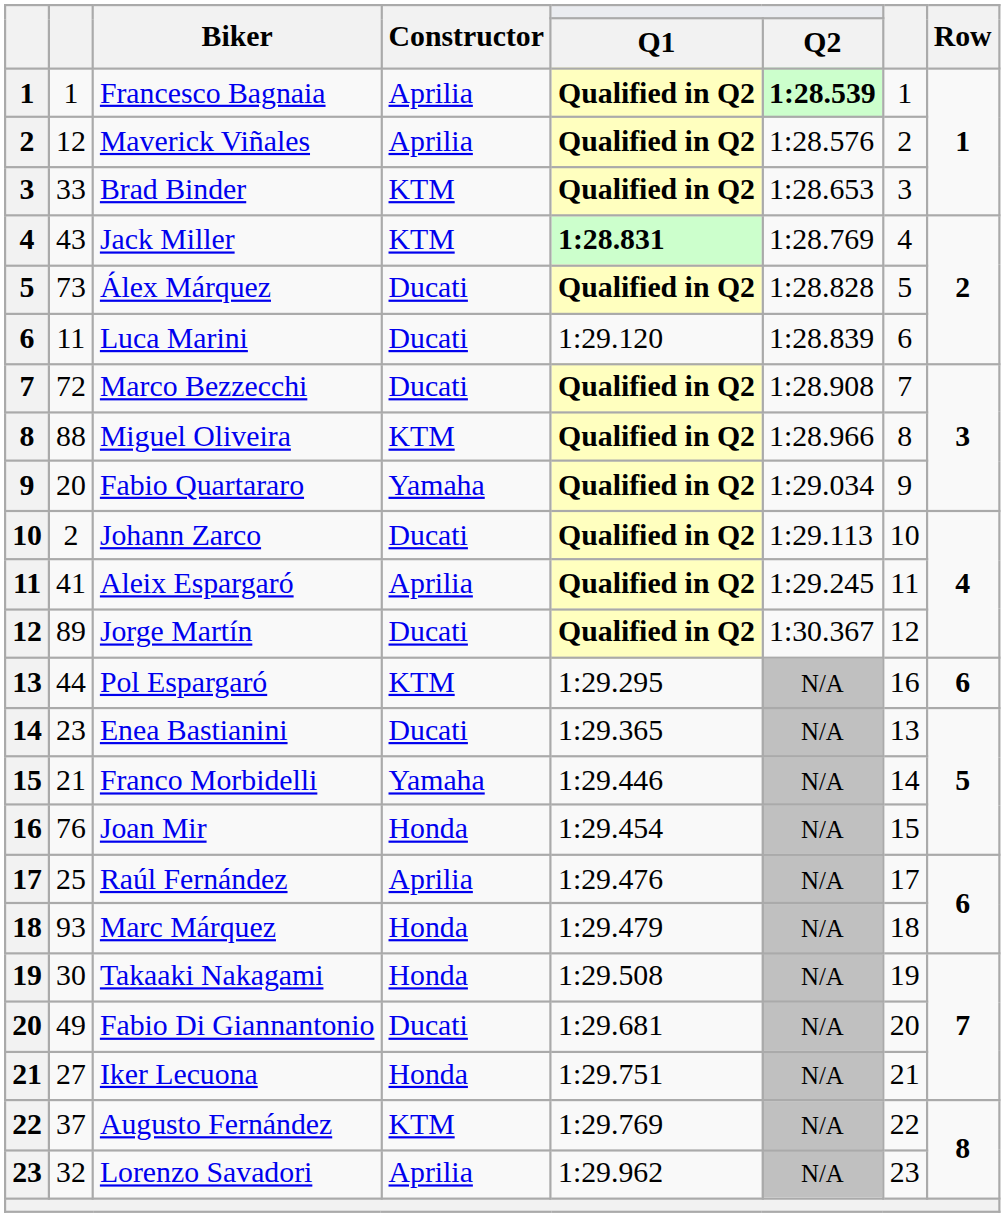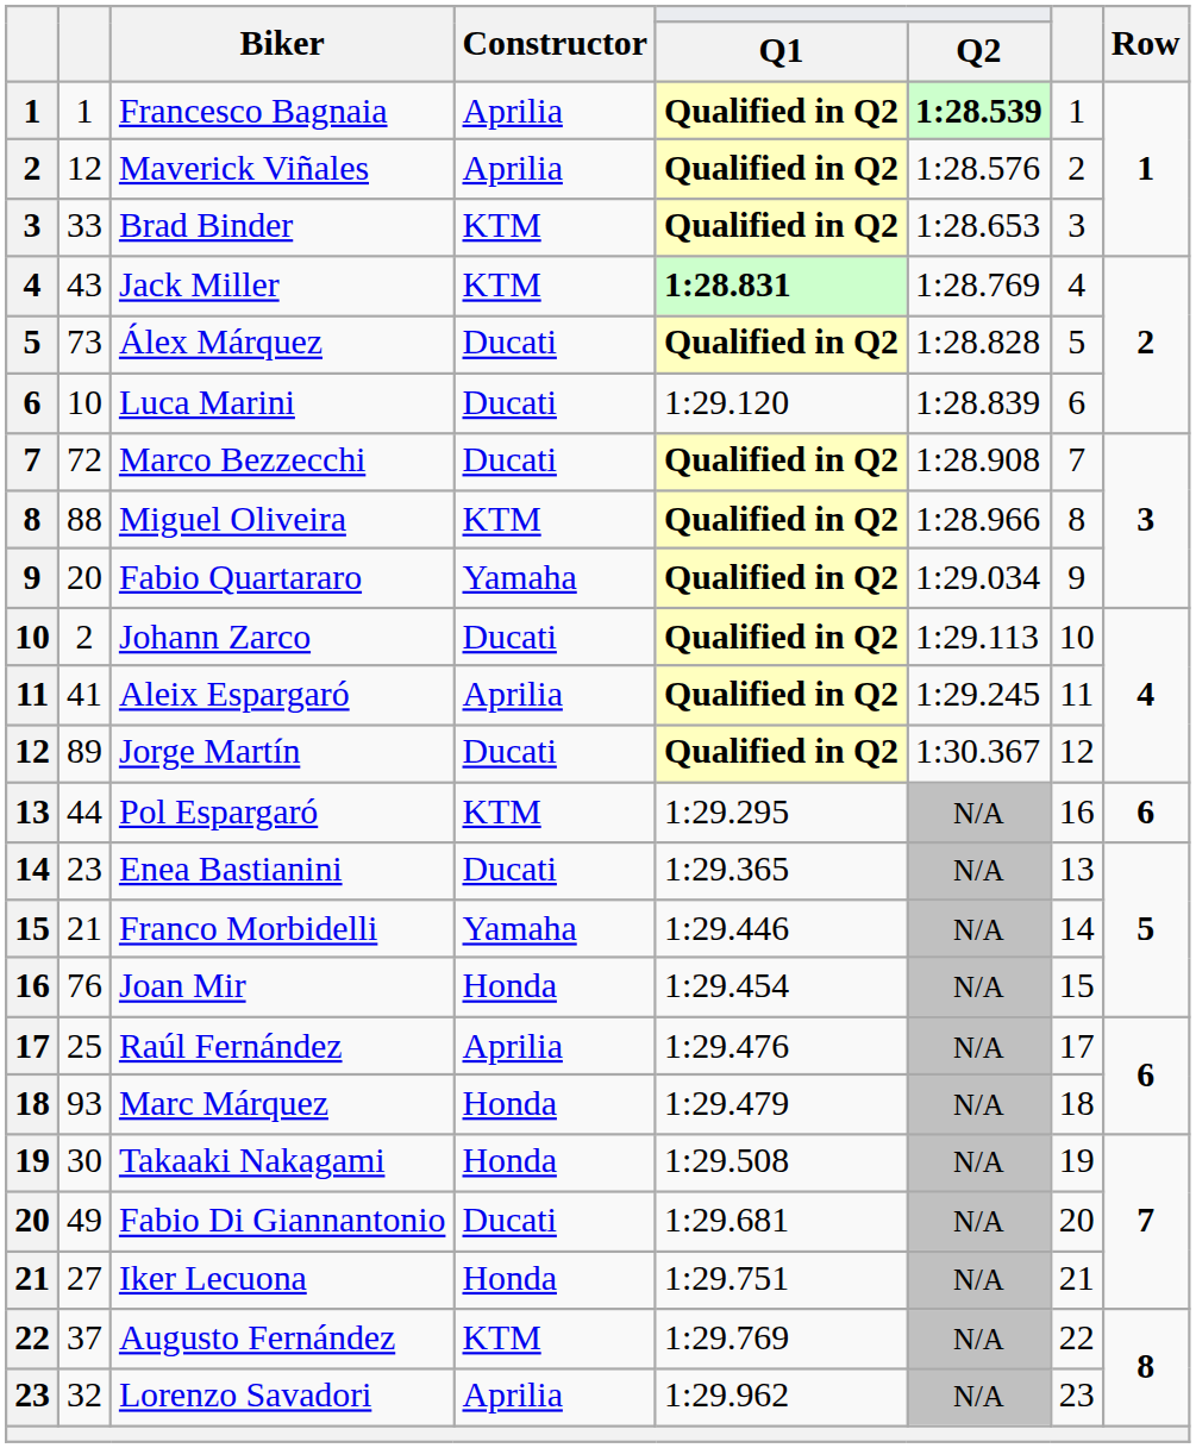 <table class="wikitable sortable" style="font-size: 85%;">
 <tr>
 <th rowspan="2"></th>
 <th rowspan="2"></th>
 <th rowspan="2">Biker</th>
 <th rowspan="2">Constructor</th>
 <th colspan="2" style="background:#eaecf0; text-align:center;"></th>
 <th rowspan="2"></th>
 <th rowspan="2">Row</th>
 </tr>
 <tr>
 <th scope="col">Q1</th>
 <th scope="col">Q2</th>
 </tr>
 <tr>
 <th scope="row">1</th>
 <td align="center">1</td>
 <td> <a href='#'>Francesco Bagnaia</a></td>
 <td><a href='#'>Aprilia</a></td>
 <td style="background:#ffffbf;"><strong>Qualified in Q2</strong></td>
 <td style="background:#ccffcc;"><strong>1:28.539</strong></td>
 <td align="center">1</td>
 <td rowspan="3" align="center"><strong>1</strong></td>
 </tr>
 <tr>
 <th scope="row">2</th>
 <td align="center">12</td>
 <td> <a href='#'>Maverick Viñales</a></td>
 <td><a href='#'>Aprilia</a></td>
 <td style="background:#ffffbf;"><strong>Qualified in Q2</strong></td>
 <td>1:28.576</td>
 <td align="center">2</td>
 </tr>
 <tr>
 <th scope="row">3</th>
 <td align="center">33</td>
 <td> <a href='#'>Brad Binder</a></td>
 <td><a href='#'>KTM</a></td>
 <td style="background:#ffffbf;"><strong>Qualified in Q2</strong></td>
 <td>1:28.653</td>
 <td align="center">3</td>
 </tr>
 <tr>
 <th scope="row">4</th>
 <td align="center">43</td>
 <td> <a href='#'>Jack Miller</a></td>
 <td><a href='#'>KTM</a></td>
 <td style="background:#ccffcc;"><strong>1:28.831</strong></td>
 <td>1:28.769</td>
 <td align="center">4</td>
 <td rowspan="3" align="center"><strong>2</strong></td>
 </tr>
 <tr>
 <th scope="row">5</th>
 <td align="center">73</td>
 <td> <a href='#'>Álex Márquez</a></td>
 <td><a href='#'>Ducati</a></td>
 <td style="background:#ffffbf;"><strong>Qualified in Q2</strong></td>
 <td>1:28.828</td>
 <td align="center">5</td>
 </tr>
 <tr>
 <th scope="row">6</th>
-<td align="center">11</td>
+<td align="center">10</td>
 <td> <a href='#'>Luca Marini</a></td>
 <td><a href='#'>Ducati</a></td>
 <td>1:29.120</td>
 <td>1:28.839</td>
 <td align="center">6</td>
 </tr>
 <tr>
 <th scope="row">7</th>
 <td align="center">72</td>
 <td> <a href='#'>Marco Bezzecchi</a></td>
 <td><a href='#'>Ducati</a></td>
 <td style="background:#ffffbf;"><strong>Qualified in Q2</strong></td>
 <td>1:28.908</td>
 <td align="center">7</td>
 <td rowspan="3" align="center"><strong>3</strong></td>
 </tr>
 <tr>
 <th scope="row">8</th>
 <td align="center">88</td>
 <td> <a href='#'>Miguel Oliveira</a></td>
 <td><a href='#'>KTM</a></td>
 <td style="background:#ffffbf;"><strong>Qualified in Q2</strong></td>
 <td>1:28.966</td>
 <td align="center">8</td>
 </tr>
 <tr>
 <th scope="row">9</th>
 <td align="center">20</td>
 <td> <a href='#'>Fabio Quartararo</a></td>
 <td><a href='#'>Yamaha</a></td>
 <td style="background:#ffffbf;"><strong>Qualified in Q2</strong></td>
 <td>1:29.034</td>
 <td align="center">9</td>
 </tr>
 <tr>
 <th scope="row">10</th>
 <td align="center">2</td>
 <td> <a href='#'>Johann Zarco</a></td>
 <td><a href='#'>Ducati</a></td>
 <td style="background:#ffffbf;"><strong>Qualified in Q2</strong></td>
 <td>1:29.113</td>
 <td align="center">10</td>
 <td rowspan="3" align="center"><strong>4</strong></td>
 </tr>
 <tr>
 <th scope="row">11</th>
 <td align="center">41</td>
 <td> <a href='#'>Aleix Espargaró</a></td>
 <td><a href='#'>Aprilia</a></td>
 <td style="background:#ffffbf;"><strong>Qualified in Q2</strong></td>
 <td>1:29.245</td>
 <td align="center">11</td>
 </tr>
 <tr>
 <th scope="row">12</th>
 <td align="center">89</td>
 <td> <a href='#'>Jorge Martín</a></td>
 <td><a href='#'>Ducati</a></td>
 <td style="background:#ffffbf;"><strong>Qualified in Q2</strong></td>
 <td>1:30.367</td>
 <td align="center">12</td>
 </tr>
 <tr>
 <th scope="row">13</th>
 <td align="center">44</td>
 <td> <a href='#'>Pol Espargaró</a></td>
 <td><a href='#'>KTM</a></td>
 <td>1:29.295</td>
 <td style="background: silver" align="center" data-sort-value="19"><small>N/A</small></td>
 <td align="center">16</td>
 <td rowspan="1" align="center"><strong>6</strong></td>
 </tr>
 <tr>
 <th scope="row">14</th>
 <td align="center">23</td>
 <td> <a href='#'>Enea Bastianini</a></td>
 <td><a href='#'>Ducati</a></td>
 <td>1:29.365</td>
 <td style="background: silver" align="center" data-sort-value="19"><small>N/A</small></td>
 <td align="center">13</td>
 <td rowspan="3" align="center"><strong>5</strong></td>
 </tr>
 <tr>
 <th scope="row">15</th>
 <td align="center">21</td>
 <td> <a href='#'>Franco Morbidelli</a></td>
 <td><a href='#'>Yamaha</a></td>
 <td>1:29.446</td>
 <td style="background: silver" align="center" data-sort-value="19"><small>N/A</small></td>
 <td align="center">14</td>
 </tr>
 <tr>
 <th scope="row">16</th>
 <td align="center">76</td>
 <td> <a href='#'>Joan Mir</a></td>
 <td><a href='#'>Honda</a></td>
 <td>1:29.454</td>
 <td style="background: silver" align="center" data-sort-value="19"><small>N/A</small></td>
 <td align="center">15</td>
 </tr>
 <tr>
 <th scope="row">17</th>
 <td align="center">25</td>
 <td> <a href='#'>Raúl Fernández</a></td>
 <td><a href='#'>Aprilia</a></td>
 <td>1:29.476</td>
 <td style="background: silver" align="center" data-sort-value="19"><small>N/A</small></td>
 <td align="center">17</td>
 <td rowspan="2" align="center"><strong>6</strong></td>
 </tr>
 <tr>
 <th scope="row">18</th>
 <td align="center">93</td>
 <td> <a href='#'>Marc Márquez</a></td>
 <td><a href='#'>Honda</a></td>
 <td>1:29.479</td>
 <td style="background: silver" align="center" data-sort-value="19"><small>N/A</small></td>
 <td align="center">18</td>
 </tr>
 <tr>
 <th scope="row">19</th>
 <td align="center">30</td>
 <td> <a href='#'>Takaaki Nakagami</a></td>
 <td><a href='#'>Honda</a></td>
 <td>1:29.508</td>
 <td style="background: silver" align="center" data-sort-value="19"><small>N/A</small></td>
 <td align="center">19</td>
 <td rowspan="3" align="center"><strong>7</strong></td>
 </tr>
 <tr>
 <th scope="row">20</th>
 <td align="center">49</td>
 <td> <a href='#'>Fabio Di Giannantonio</a></td>
 <td><a href='#'>Ducati</a></td>
 <td>1:29.681</td>
 <td style="background: silver" align="center" data-sort-value="21"><small>N/A</small></td>
 <td align="center">20</td>
 </tr>
 <tr>
 <th scope="row">21</th>
 <td align="center">27</td>
 <td> <a href='#'>Iker Lecuona</a></td>
 <td><a href='#'>Honda</a></td>
 <td>1:29.751</td>
 <td style="background: silver" align="center" data-sort-value="22"><small>N/A</small></td>
 <td align="center">21</td>
 </tr>
 <tr>
 <th scope="row">22</th>
 <td align="center">37</td>
 <td> <a href='#'>Augusto Fernández</a></td>
 <td><a href='#'>KTM</a></td>
 <td>1:29.769</td>
 <td style="background: silver" align="center" data-sort-value="23"><small>N/A</small></td>
 <td align="center">22</td>
 <td rowspan="2" align="center"><strong>8</strong></td>
 </tr>
 <tr>
 <th scope="row">23</th>
 <td align="center">32</td>
 <td> <a href='#'>Lorenzo Savadori</a></td>
 <td><a href='#'>Aprilia</a></td>
 <td>1:29.962</td>
 <td style="background: silver" align="center" data-sort-value="24"><small>N/A</small></td>
 <td align="center">23</td>
 </tr>
 <tr>
 <th colspan="8"></th>
 </tr>
 </table>
